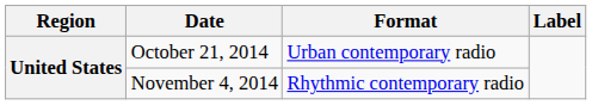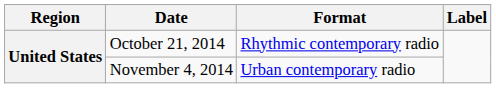 <table class="wikitable plainrowheaders">
 <tr>
 <th>Region</th>
 <th>Date</th>
 <th>Format</th>
 <th>Label</th>
 </tr>
 <tr>
 <th scope="row" rowspan="2">United States</th>
 <td>October 21, 2014</td>
-<td><a href='#'>Urban contemporary</a> radio</td>
+<td><a href='#'>Rhythmic contemporary</a> radio</td>
 <td rowspan="2"></td>
 </tr>
 <tr>
 <td>November 4, 2014</td>
-<td><a href='#'>Rhythmic contemporary</a> radio</td>
+<td><a href='#'>Urban contemporary</a> radio</td>
 </tr>
 </table>
